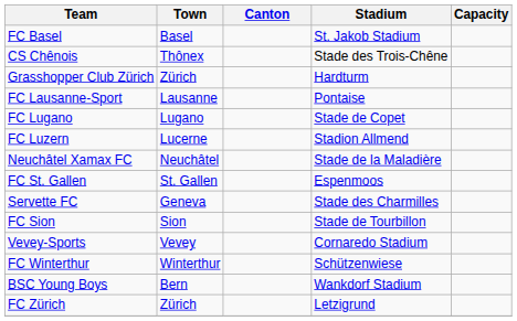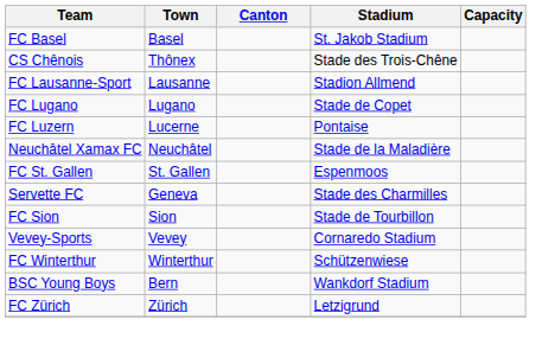 <table class="wikitable sortable" style="text-align: left;">
 <tr>
 <th>Team</th>
 <th>Town</th>
 <th width="100"><a href='#'>Canton</a></th>
 <th>Stadium</th>
 <th>Capacity</th>
 </tr>
 <tr>
 <td><a href='#'>FC Basel</a></td>
 <td><a href='#'>Basel</a></td>
 <td></td>
 <td><a href='#'>St. Jakob Stadium</a></td>
 <td></td>
 </tr>
 <tr>
 <td><a href='#'>CS Chênois</a></td>
 <td><a href='#'>Thônex</a></td>
 <td></td>
 <td>Stade des Trois-Chêne</td>
 <td></td>
 </tr>
 <tr>
-<td><a href='#'>Grasshopper Club Zürich</a></td>
-<td><a href='#'>Zürich</a></td>
-<td></td>
-<td><a href='#'>Hardturm</a></td>
-<td></td>
-</tr>
-<tr>
 <td><a href='#'>FC Lausanne-Sport</a></td>
 <td><a href='#'>Lausanne</a></td>
 <td></td>
-<td><a href='#'>Pontaise</a></td>
+<td><a href='#'>Stadion Allmend</a></td>
 <td></td>
 </tr>
 <tr>
 <td><a href='#'>FC Lugano</a></td>
 <td><a href='#'>Lugano</a></td>
 <td></td>
 <td><a href='#'>Stade de Copet</a></td>
 <td></td>
 </tr>
 <tr>
 <td><a href='#'>FC Luzern</a></td>
 <td><a href='#'>Lucerne</a></td>
 <td></td>
-<td><a href='#'>Stadion Allmend</a></td>
+<td><a href='#'>Pontaise</a></td>
 <td></td>
 </tr>
 <tr>
 <td><a href='#'>Neuchâtel Xamax FC</a></td>
 <td><a href='#'>Neuchâtel</a></td>
 <td></td>
 <td><a href='#'>Stade de la Maladière</a></td>
 <td></td>
 </tr>
 <tr>
 <td><a href='#'>FC St. Gallen</a></td>
 <td><a href='#'>St. Gallen</a></td>
 <td></td>
 <td><a href='#'>Espenmoos</a></td>
 <td></td>
 </tr>
 <tr>
 <td><a href='#'>Servette FC</a></td>
 <td><a href='#'>Geneva</a></td>
 <td></td>
 <td><a href='#'>Stade des Charmilles</a></td>
 <td></td>
 </tr>
 <tr>
 <td><a href='#'>FC Sion</a></td>
 <td><a href='#'>Sion</a></td>
 <td></td>
 <td><a href='#'>Stade de Tourbillon</a></td>
 <td></td>
 </tr>
 <tr>
 <td><a href='#'>Vevey-Sports</a></td>
 <td><a href='#'>Vevey</a></td>
 <td></td>
 <td><a href='#'>Cornaredo Stadium</a></td>
 <td></td>
 </tr>
 <tr>
 <td><a href='#'>FC Winterthur</a></td>
 <td><a href='#'>Winterthur</a></td>
 <td></td>
 <td><a href='#'>Schützenwiese</a></td>
 <td></td>
 </tr>
 <tr>
 <td><a href='#'>BSC Young Boys</a></td>
 <td><a href='#'>Bern</a></td>
 <td></td>
 <td><a href='#'>Wankdorf Stadium</a></td>
 <td></td>
 </tr>
 <tr>
 <td><a href='#'>FC Zürich</a></td>
 <td><a href='#'>Zürich</a></td>
 <td></td>
 <td><a href='#'>Letzigrund</a></td>
 <td></td>
 </tr>
 <tr>
 </tr>
 </table>
